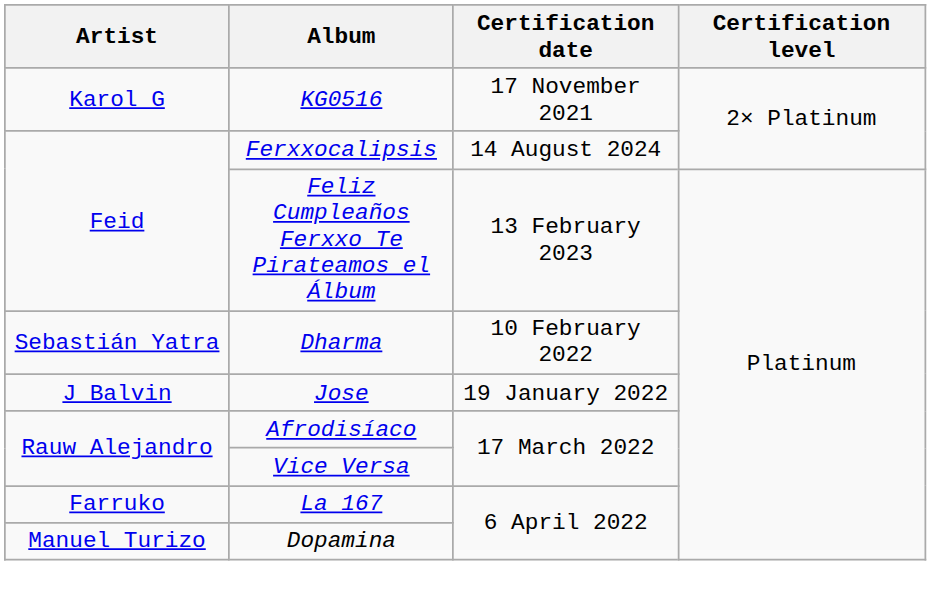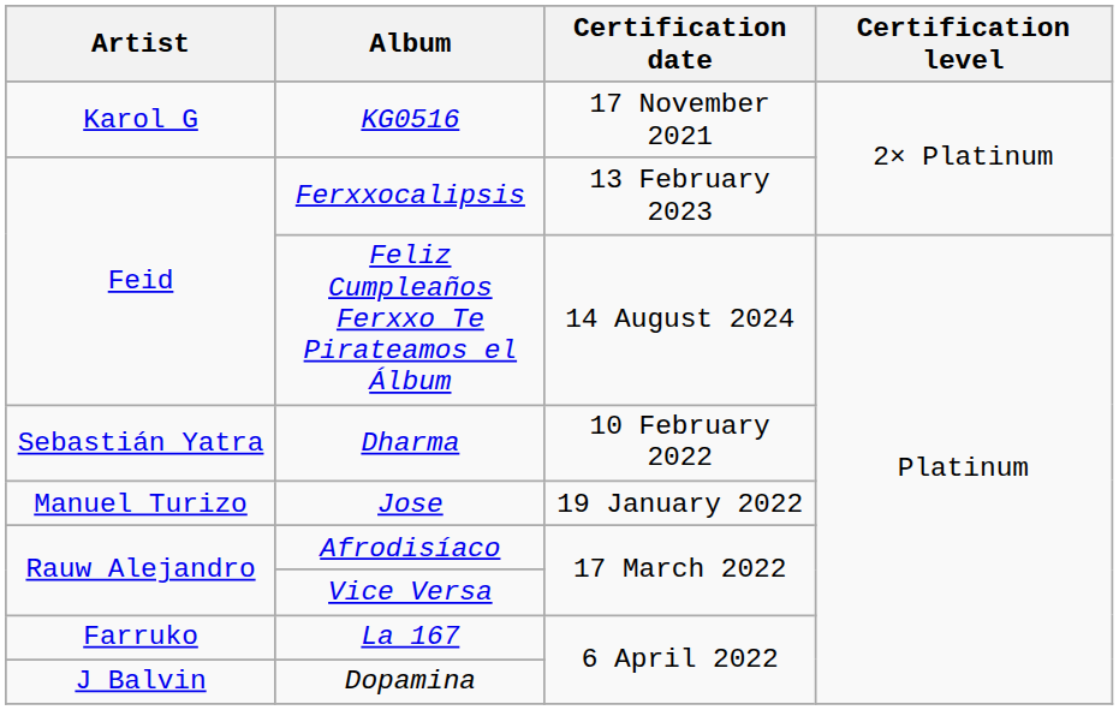 <table class="wikitable plainrowheaders sortable">
 <tr>
 <th scope="col" style="width:122px;">Artist</th>
 <th scope="col" style="width:122px;">Album</th>
 <th scope="col" style="width:122px;">Certification date</th>
 <th scope="col" style="width:135px;">Certification level</th>
 </tr>
 <tr>
 <td style="text-align:center;"><a href='#'>Karol G</a></td>
 <td style="text-align:center;"><em><a href='#'>KG0516</a></em></td>
 <td style="text-align:center;">17 November 2021</td>
 <td style="text-align:center;" rowspan=2>2× Platinum</td>
 </tr>
 <tr>
 <td align="center" rowspan=2><a href='#'>Feid</a></td>
 <td style="text-align:center;"><em><a href='#'>Ferxxocalipsis</a></em></td>
-<td style="text-align:center;">14 August 2024</td>
+<td style="text-align:center;">13 February 2023</td>
 </tr>
 <tr>
 <td style="text-align:center;"><em><a href='#'>Feliz Cumpleaños Ferxxo Te Pirateamos el Álbum</a></em></td>
-<td style="text-align:center;">13 February 2023</td>
+<td style="text-align:center;">14 August 2024</td>
 <td style="text-align:center;" rowspan=8>Platinum</td>
 </tr>
 <tr>
 <td style="text-align:center;"><a href='#'>Sebastián Yatra</a></td>
 <td style="text-align:center;"><em><a href='#'>Dharma</a></em></td>
 <td style="text-align:center;">10 February 2022</td>
 </tr>
 <tr>
-<td style="text-align:center;"><a href='#'>J Balvin</a></td>
+<td style="text-align:center;"><a href='#'>Manuel Turizo</a></td>
 <td style="text-align:center;"><em><a href='#'>Jose</a></em></td>
 <td style="text-align:center;">19 January 2022</td>
 </tr>
 <tr>
 <td style="text-align:center;" rowspan=2><a href='#'>Rauw Alejandro</a></td>
 <td style="text-align:center;"><em><a href='#'>Afrodisíaco</a></em></td>
 <td style="text-align:center;" rowspan=2>17 March 2022</td>
 </tr>
 <tr>
 <td style="text-align:center;"><em><a href='#'>Vice Versa</a></em></td>
 </tr>
 <tr>
 <td style="text-align:center;"><a href='#'>Farruko</a></td>
 <td style="text-align:center;"><em><a href='#'>La 167</a></em></td>
 <td style="text-align:center;" rowspan=2>6 April 2022</td>
 </tr>
 <tr>
-<td style="text-align:center;"><a href='#'>Manuel Turizo</a></td>
+<td style="text-align:center;"><a href='#'>J Balvin</a></td>
 <td style="text-align:center;"><em>Dopamina</em></td>
 </tr>
 </table>
